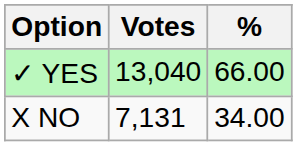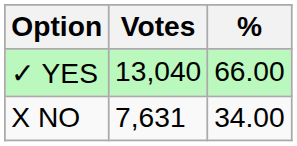 <table class="wikitable">
 <tr>
 <th>Option</th>
 <th>Votes</th>
 <th>%</th>
 </tr>
 <tr>
 <td style=background:#bbf8be>✓ YES</td>
 <td style=background:#bbf8be>13,040</td>
 <td style=background:#bbf8be>66.00</td>
 </tr>
 <tr>
 <td>X NO</td>
-<td>7,131</td>
+<td>7,631</td>
 <td>34.00</td>
 </tr>
 </table>
